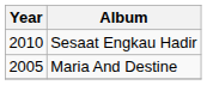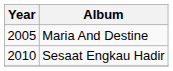 <table class="wikitable">
 <tr>
 <th>Year</th>
 <th>Album</th>
 </tr>
 <tr>
+<td>2005</td>
+<td>Maria And Destine</td>
+</tr>
+<tr>
 <td>2010</td>
 <td>Sesaat Engkau Hadir</td>
 </tr>
 <tr>
-<td>2005</td>
-<td>Maria And Destine</td>
-</tr>
-<tr>
 </tr>
 </table>
